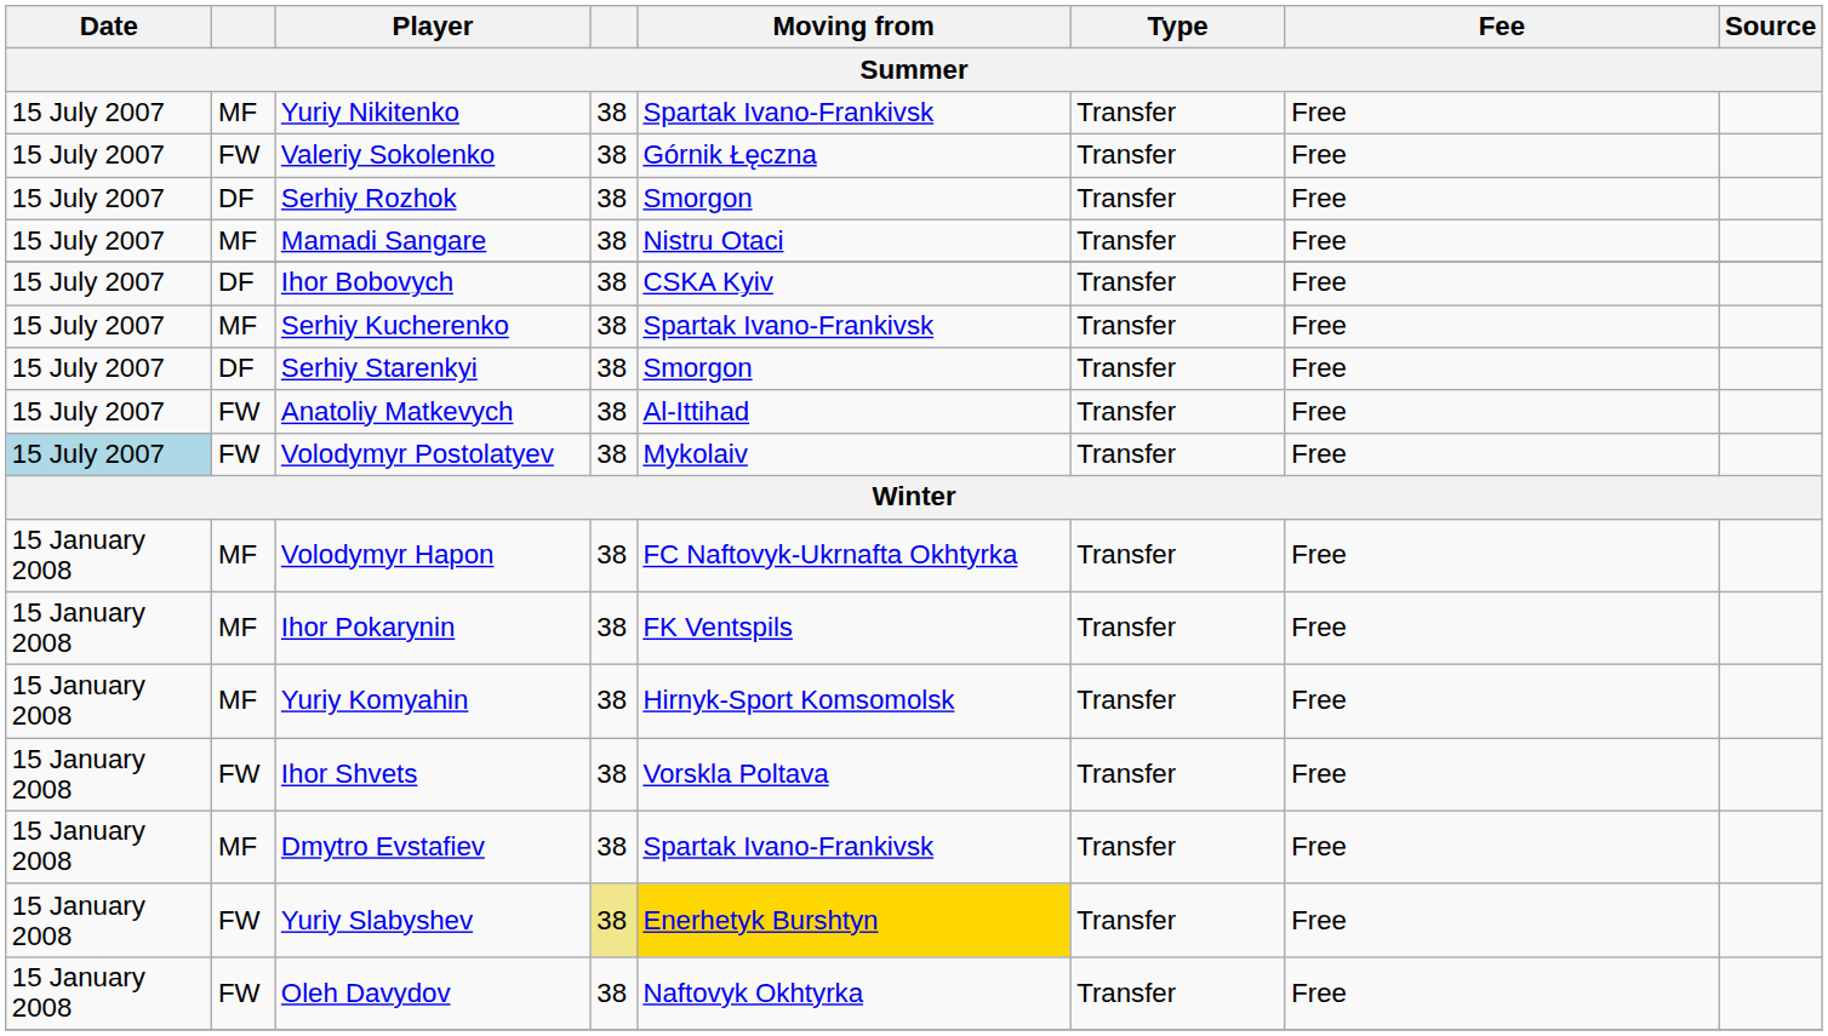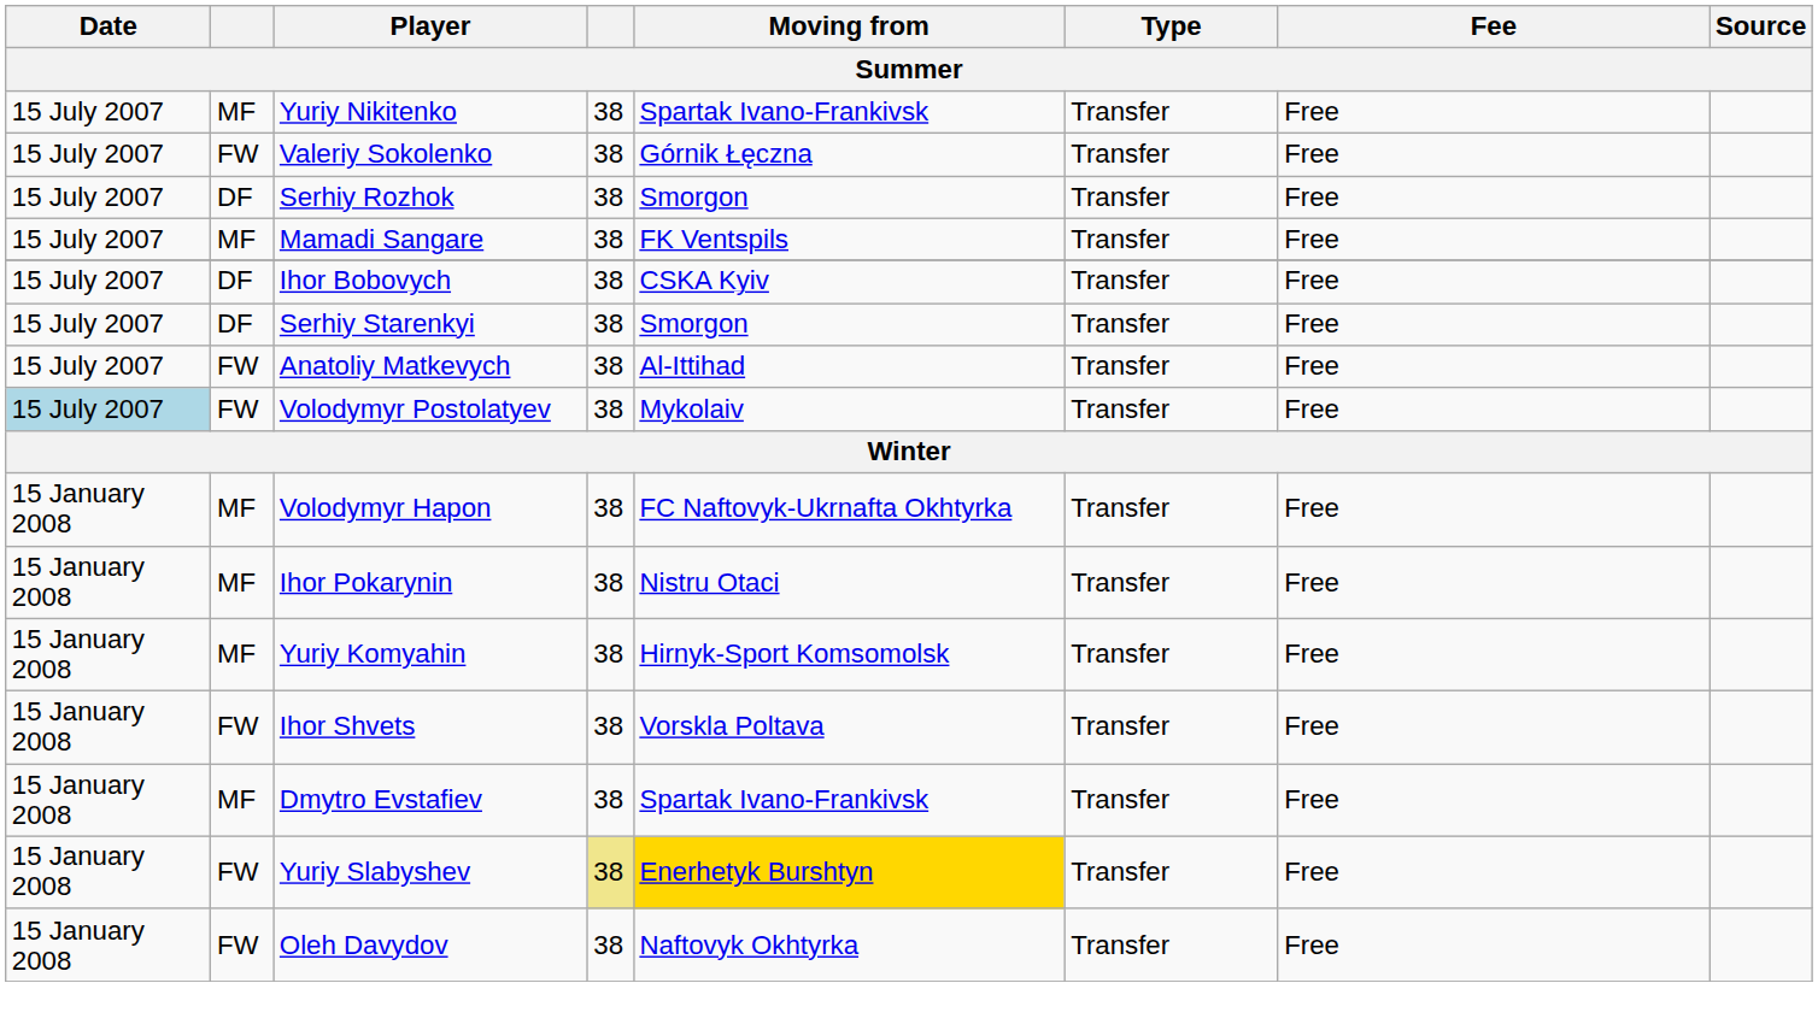 <table class="wikitable sortable">
 <tr>
 <th style="width:115px;">Date</th>
 <th style="width:30px;"></th>
 <th style="width:180px;">Player</th>
 <th style="width:20px;"></th>
 <th style="width:250px;">Moving from</th>
 <th style="width:120px;" class="unsortable">Type</th>
 <th style="width:250px;" class="unsortable">Fee</th>
 <th style="width:20px;">Source</th>
 </tr>
 <tr>
 <th colspan=8>Summer</th>
 </tr>
 <tr>
 <td>15 July 2007</td>
 <td>MF</td>
 <td> <a href='#'>Yuriy Nikitenko</a></td>
 <td>38</td>
 <td> <a href='#'>Spartak Ivano-Frankivsk</a></td>
 <td>Transfer</td>
 <td>Free</td>
 <td></td>
 </tr>
 <tr>
 <td>15 July 2007</td>
 <td>FW</td>
 <td> <a href='#'>Valeriy Sokolenko</a></td>
 <td>38</td>
 <td> <a href='#'>Górnik Łęczna</a></td>
 <td>Transfer</td>
 <td>Free</td>
 <td></td>
 </tr>
 <tr>
 <td>15 July 2007</td>
 <td>DF</td>
 <td> <a href='#'>Serhiy Rozhok</a></td>
 <td>38</td>
 <td> <a href='#'>Smorgon</a></td>
 <td>Transfer</td>
 <td>Free</td>
 <td></td>
 </tr>
 <tr>
 <td>15 July 2007</td>
 <td>MF</td>
 <td> <a href='#'>Mamadi Sangare</a></td>
 <td>38</td>
-<td> <a href='#'>Nistru Otaci</a></td>
+<td> <a href='#'>FK Ventspils</a></td>
 <td>Transfer</td>
 <td>Free</td>
 <td></td>
 </tr>
 <tr>
 </tr>
 <tr>
 <td>15 July 2007</td>
 <td>DF</td>
 <td> <a href='#'>Ihor Bobovych</a></td>
 <td>38</td>
 <td> <a href='#'>CSKA Kyiv</a></td>
-<td>Transfer</td>
-<td>Free</td>
-<td></td>
-</tr>
-<tr>
-<td>15 July 2007</td>
-<td>MF</td>
-<td> <a href='#'>Serhiy Kucherenko</a></td>
-<td>38</td>
-<td> <a href='#'>Spartak Ivano-Frankivsk</a></td>
 <td>Transfer</td>
 <td>Free</td>
 <td></td>
 </tr>
 <tr>
 <td>15 July 2007</td>
 <td>DF</td>
 <td> <a href='#'>Serhiy Starenkyi</a></td>
 <td>38</td>
 <td> <a href='#'>Smorgon</a></td>
 <td>Transfer</td>
 <td>Free</td>
 <td></td>
 </tr>
 <tr>
 <td>15 July 2007</td>
 <td>FW</td>
 <td> <a href='#'>Anatoliy Matkevych</a></td>
 <td>38</td>
 <td> <a href='#'>Al-Ittihad</a></td>
 <td>Transfer</td>
 <td>Free</td>
 <td></td>
 </tr>
 <tr>
 <td style="background: lightblue;">15 July 2007</td>
 <td>FW</td>
 <td> <a href='#'>Volodymyr Postolatyev</a></td>
 <td>38</td>
 <td> <a href='#'>Mykolaiv</a></td>
 <td>Transfer</td>
 <td>Free</td>
 <td></td>
 </tr>
 <tr>
 <th colspan=8>Winter</th>
 </tr>
 <tr>
 <td>15 January 2008</td>
 <td>MF</td>
 <td> <a href='#'>Volodymyr Hapon</a></td>
 <td>38</td>
 <td> <a href='#'>FC Naftovyk-Ukrnafta Okhtyrka</a></td>
 <td>Transfer</td>
 <td>Free</td>
 <td></td>
 </tr>
 <tr>
 <td>15 January 2008</td>
 <td>MF</td>
 <td> <a href='#'>Ihor Pokarynin</a></td>
 <td>38</td>
-<td> <a href='#'>FK Ventspils</a></td>
+<td> <a href='#'>Nistru Otaci</a></td>
 <td>Transfer</td>
 <td>Free</td>
 <td></td>
 </tr>
 <tr>
 <td>15 January 2008</td>
 <td>MF</td>
 <td> <a href='#'>Yuriy Komyahin</a></td>
 <td>38</td>
 <td> <a href='#'>Hirnyk-Sport Komsomolsk</a></td>
 <td>Transfer</td>
 <td>Free</td>
 <td></td>
 </tr>
 <tr>
 <td>15 January 2008</td>
 <td>FW</td>
 <td> <a href='#'>Ihor Shvets</a></td>
 <td>38</td>
 <td> <a href='#'>Vorskla Poltava</a></td>
 <td>Transfer</td>
 <td>Free</td>
 <td></td>
 </tr>
 <tr>
 <td>15 January 2008</td>
 <td>MF</td>
 <td> <a href='#'>Dmytro Evstafiev</a></td>
 <td>38</td>
 <td> <a href='#'>Spartak Ivano-Frankivsk</a></td>
 <td>Transfer</td>
 <td>Free</td>
 <td></td>
 </tr>
 <tr>
 <td>15 January 2008</td>
 <td>FW</td>
 <td> <a href='#'>Yuriy Slabyshev</a></td>
 <td style="background: khaki;">38</td>
 <td style="background: gold;"> <a href='#'>Enerhetyk Burshtyn</a></td>
 <td>Transfer</td>
 <td>Free</td>
 <td></td>
 </tr>
 <tr>
 <td>15 January 2008</td>
 <td>FW</td>
 <td> <a href='#'>Oleh Davydov</a></td>
 <td>38</td>
 <td> <a href='#'>Naftovyk Okhtyrka</a></td>
 <td>Transfer</td>
 <td>Free</td>
 <td></td>
 </tr>
 <tr>
 </tr>
 </table>
